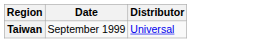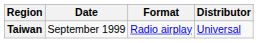 <table class="wikitable">
 <tr>
 <th>Region</th>
 <th>Date</th>
+<th>Format</th>
 <th>Distributor</th>
 </tr>
 <tr>
 <th>Taiwan</th>
 <td>September 1999</td>
+<td><a href='#'>Radio airplay</a></td>
 <td><a href='#'>Universal</a></td>
 </tr>
 </table>
